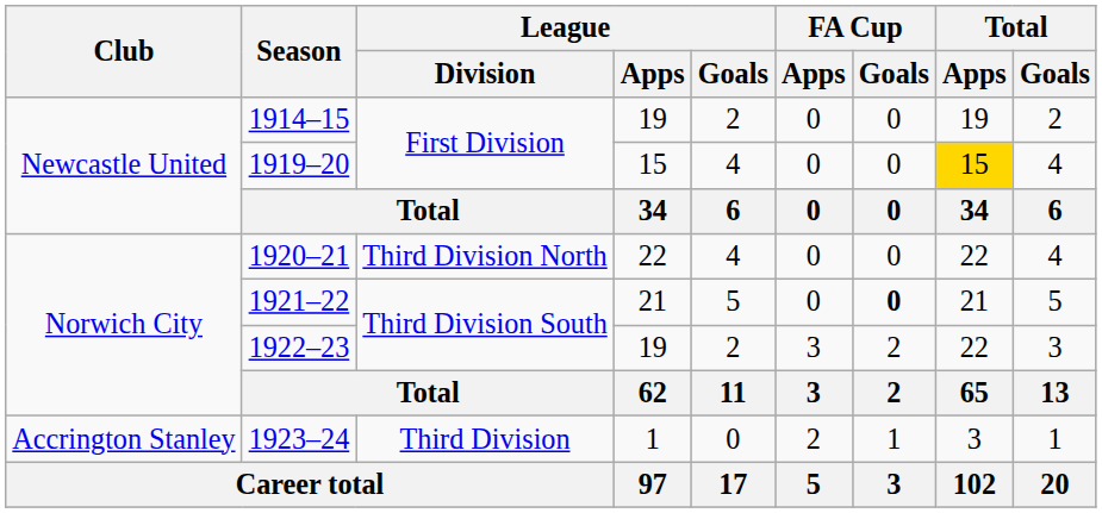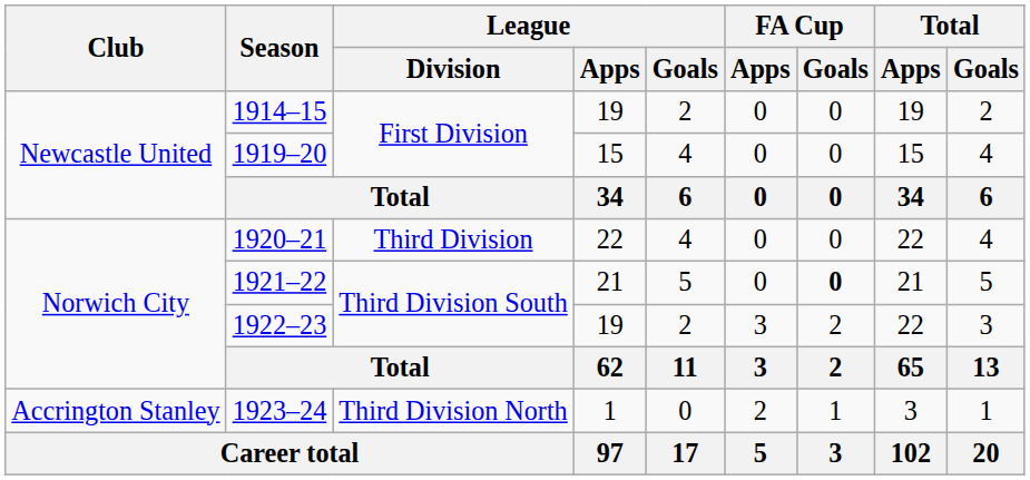 <table class="wikitable" style="text-align: center">
 <tr>
 <th rowspan="2">Club</th>
 <th rowspan="2">Season</th>
 <th colspan="3">League</th>
 <th colspan="2">FA Cup</th>
 <th colspan="2">Total</th>
 </tr>
 <tr>
 <th>Division</th>
 <th>Apps</th>
 <th>Goals</th>
 <th>Apps</th>
 <th>Goals</th>
 <th>Apps</th>
 <th>Goals</th>
 </tr>
 <tr>
 <td rowspan="3"><a href='#'>Newcastle United</a></td>
 <td><a href='#'>1914–15</a></td>
 <td rowspan="2"><a href='#'>First Division</a></td>
 <td>19</td>
 <td>2</td>
 <td>0</td>
 <td>0</td>
 <td>19</td>
 <td>2</td>
 </tr>
 <tr>
 <td><a href='#'>1919–20</a></td>
 <td>15</td>
 <td>4</td>
 <td>0</td>
 <td>0</td>
-<td style="background: gold;">15</td>
+<td>15</td>
 <td>4</td>
 </tr>
 <tr>
 <th colspan="2">Total</th>
 <th>34</th>
 <th>6</th>
 <th>0</th>
 <th>0</th>
 <th>34</th>
 <th>6</th>
 </tr>
 <tr>
 <td rowspan="4"><a href='#'>Norwich City</a></td>
 <td><a href='#'>1920–21</a></td>
-<td><a href='#'>Third Division North</a></td>
+<td><a href='#'>Third Division</a></td>
 <td>22</td>
 <td>4</td>
 <td>0</td>
 <td>0</td>
 <td>22</td>
 <td>4</td>
 </tr>
 <tr>
 <td><a href='#'>1921–22</a></td>
 <td rowspan="2"><a href='#'>Third Division South</a></td>
 <td>21</td>
 <td>5</td>
 <td>0</td>
 <td><strong>0</strong></td>
 <td>21</td>
 <td>5</td>
 </tr>
 <tr>
 <td><a href='#'>1922–23</a></td>
 <td>19</td>
 <td>2</td>
 <td>3</td>
 <td>2</td>
 <td>22</td>
 <td>3</td>
 </tr>
 <tr>
 <th colspan="2">Total</th>
 <th>62</th>
 <th>11</th>
 <th>3</th>
 <th>2</th>
 <th>65</th>
 <th>13</th>
 </tr>
 <tr>
 <td><a href='#'>Accrington Stanley</a></td>
 <td><a href='#'>1923–24</a></td>
-<td><a href='#'>Third Division</a></td>
+<td><a href='#'>Third Division North</a></td>
 <td>1</td>
 <td>0</td>
 <td>2</td>
 <td>1</td>
 <td>3</td>
 <td>1</td>
 </tr>
 <tr>
 <th colspan="3">Career total</th>
 <th>97</th>
 <th>17</th>
 <th>5</th>
 <th>3</th>
 <th>102</th>
 <th>20</th>
 </tr>
 </table>
